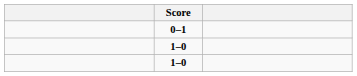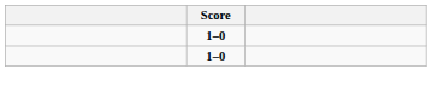 <table class="wikitable" style="text-align: center;">
 <tr>
 <th align="right" width="220"></th>
 <th width="65">Score</th>
 <th align="left" width="220"></th>
-</tr>
-<tr>
-<td align=right></td>
-<td align=center><strong>0–1</strong></td>
-<td align=left><strong></strong></td>
 </tr>
 <tr>
 <td align=right><strong></strong></td>
 <td align=center><strong>1–0</strong></td>
 <td align=left></td>
 </tr>
 <tr>
 <td align=right><strong></strong></td>
 <td align=center><strong>1–0</strong></td>
 <td align=left></td>
 </tr>
 </table>
